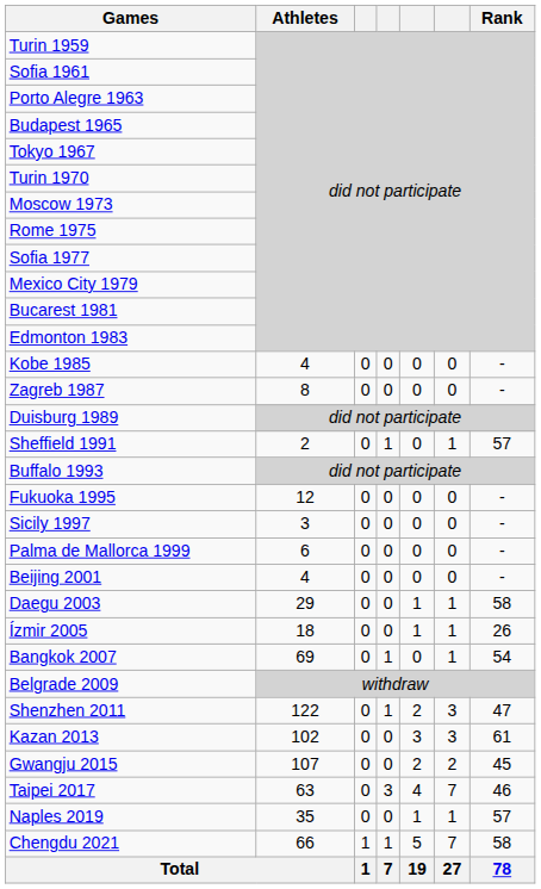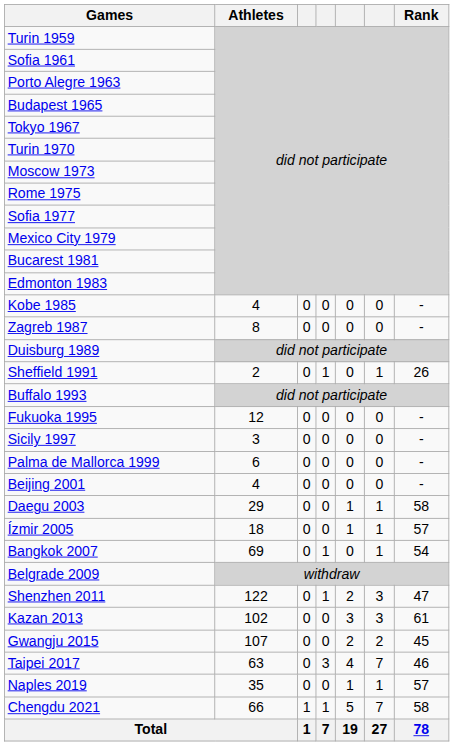 <table class="wikitable" width=40% style="font-size:100%; text-align:center;">
 <tr>
 <th>Games</th>
 <th>Athletes</th>
 <th></th>
 <th></th>
 <th></th>
 <th></th>
 <th>Rank</th>
 </tr>
 <tr>
 <td align=left> <a href='#'>Turin 1959</a></td>
 <td rowspan=12 colspan=6 bgcolor=lightgrey><em>did not participate</em></td>
 </tr>
 <tr>
 <td align=left> <a href='#'>Sofia 1961</a></td>
 </tr>
 <tr>
 <td align=left> <a href='#'>Porto Alegre 1963</a></td>
 </tr>
 <tr>
 <td align=left> <a href='#'>Budapest 1965</a></td>
 </tr>
 <tr>
 <td align=left> <a href='#'>Tokyo 1967</a></td>
 </tr>
 <tr>
 <td align=left> <a href='#'>Turin 1970</a></td>
 </tr>
 <tr>
 <td align=left> <a href='#'>Moscow 1973</a></td>
 </tr>
 <tr>
 <td align=left> <a href='#'>Rome 1975</a></td>
 </tr>
 <tr>
 <td align=left> <a href='#'>Sofia 1977</a></td>
 </tr>
 <tr>
 <td align=left> <a href='#'>Mexico City 1979</a></td>
 </tr>
 <tr>
 <td align=left> <a href='#'>Bucarest 1981</a></td>
 </tr>
 <tr>
 <td align=left> <a href='#'>Edmonton 1983</a></td>
 </tr>
 <tr>
 <td align=left> <a href='#'>Kobe 1985</a></td>
 <td>4</td>
 <td>0</td>
 <td>0</td>
 <td>0</td>
 <td>0</td>
 <td>-</td>
 </tr>
 <tr>
 <td align=left> <a href='#'>Zagreb 1987</a></td>
 <td>8</td>
 <td>0</td>
 <td>0</td>
 <td>0</td>
 <td>0</td>
 <td>-</td>
 </tr>
 <tr>
 <td align=left> <a href='#'>Duisburg 1989</a></td>
 <td colspan=6 bgcolor=lightgrey><em>did not participate</em></td>
 </tr>
 <tr>
 <td align=left> <a href='#'>Sheffield 1991</a></td>
 <td>2</td>
 <td>0</td>
 <td>1</td>
 <td>0</td>
 <td>1</td>
-<td>57</td>
+<td>26</td>
 </tr>
 <tr>
 <td align=left> <a href='#'>Buffalo 1993</a></td>
 <td colspan=6 bgcolor=lightgrey><em>did not participate</em></td>
 </tr>
 <tr>
 <td align=left> <a href='#'>Fukuoka 1995</a></td>
 <td>12</td>
 <td>0</td>
 <td>0</td>
 <td>0</td>
 <td>0</td>
 <td>-</td>
 </tr>
 <tr>
 <td align=left> <a href='#'>Sicily 1997</a></td>
 <td>3</td>
 <td>0</td>
 <td>0</td>
 <td>0</td>
 <td>0</td>
 <td>-</td>
 </tr>
 <tr>
 <td align=left> <a href='#'>Palma de Mallorca 1999</a></td>
 <td>6</td>
 <td>0</td>
 <td>0</td>
 <td>0</td>
 <td>0</td>
 <td>-</td>
 </tr>
 <tr>
 <td align=left> <a href='#'>Beijing 2001</a></td>
 <td>4</td>
 <td>0</td>
 <td>0</td>
 <td>0</td>
 <td>0</td>
 <td>-</td>
 </tr>
 <tr>
 <td align=left> <a href='#'>Daegu 2003</a></td>
 <td>29</td>
 <td>0</td>
 <td>0</td>
 <td>1</td>
 <td>1</td>
 <td>58</td>
 </tr>
 <tr>
 <td align=left> <a href='#'>Ízmir 2005</a></td>
 <td>18</td>
 <td>0</td>
 <td>0</td>
 <td>1</td>
 <td>1</td>
-<td>26</td>
+<td>57</td>
 </tr>
 <tr>
 <td align=left> <a href='#'>Bangkok 2007</a></td>
 <td>69</td>
 <td>0</td>
 <td>1</td>
 <td>0</td>
 <td>1</td>
 <td>54</td>
 </tr>
 <tr>
 <td align=left> <a href='#'>Belgrade 2009</a></td>
 <td colspan=6 bgcolor=lightgrey><em>withdraw</em></td>
 </tr>
 <tr>
 <td align=left> <a href='#'>Shenzhen 2011</a></td>
 <td>122</td>
 <td>0</td>
 <td>1</td>
 <td>2</td>
 <td>3</td>
 <td>47</td>
 </tr>
 <tr>
 <td align=left> <a href='#'>Kazan 2013</a></td>
 <td>102</td>
 <td>0</td>
 <td>0</td>
 <td>3</td>
 <td>3</td>
 <td>61</td>
 </tr>
 <tr>
 <td align=left> <a href='#'>Gwangju 2015</a></td>
 <td>107</td>
 <td>0</td>
 <td>0</td>
 <td>2</td>
 <td>2</td>
 <td>45</td>
 </tr>
 <tr>
 <td align=left> <a href='#'>Taipei 2017</a></td>
 <td>63</td>
 <td>0</td>
 <td>3</td>
 <td>4</td>
 <td>7</td>
 <td>46</td>
 </tr>
 <tr>
 <td align=left> <a href='#'>Naples 2019</a></td>
 <td>35</td>
 <td>0</td>
 <td>0</td>
 <td>1</td>
 <td>1</td>
 <td>57</td>
 </tr>
 <tr>
 <td align=left> <a href='#'>Chengdu 2021</a></td>
 <td>66</td>
 <td>1</td>
 <td>1</td>
 <td>5</td>
 <td>7</td>
 <td>58</td>
 </tr>
 <tr>
 <th colspan=2>Total</th>
 <th>1</th>
 <th>7</th>
 <th>19</th>
 <th>27</th>
 <th><a href='#'>78</a></th>
 </tr>
 </table>
